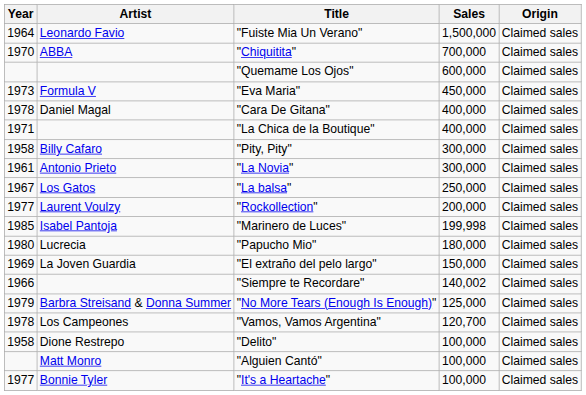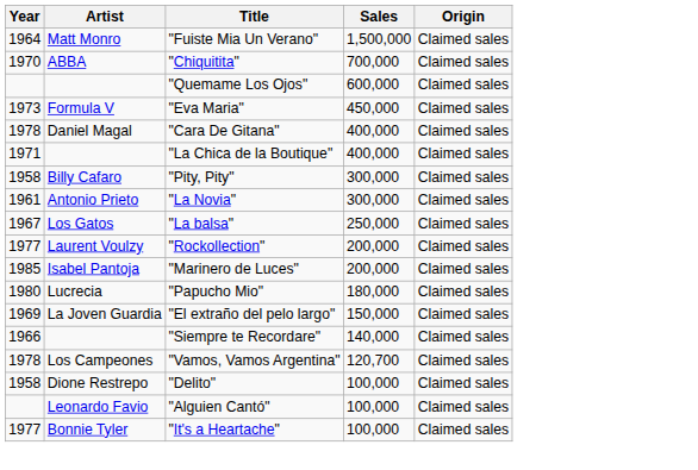 <table class="wikitable">
 <tr>
 <th>Year</th>
 <th>Artist</th>
 <th>Title</th>
 <th>Sales</th>
 <th>Origin</th>
 </tr>
 <tr>
 <td>1964</td>
-<td><a href='#'>Leonardo Favio</a></td>
+<td><a href='#'>Matt Monro</a></td>
 <td>"Fuiste Mia Un Verano"</td>
 <td>1,500,000</td>
 <td>Claimed sales</td>
 </tr>
 <tr>
 <td>1970</td>
 <td><a href='#'>ABBA</a></td>
 <td>"<a href='#'>Chiquitita</a>"</td>
 <td>700,000</td>
 <td>Claimed sales</td>
 </tr>
 <tr>
 <td></td>
 <td></td>
 <td>"Quemame Los Ojos"</td>
 <td>600,000</td>
 <td>Claimed sales</td>
 </tr>
 <tr>
 <td>1973</td>
 <td><a href='#'>Formula V</a></td>
 <td>"Eva Maria"</td>
 <td>450,000</td>
 <td>Claimed sales</td>
 </tr>
 <tr>
 <td>1978</td>
 <td>Daniel Magal</td>
 <td>"Cara De Gitana"</td>
 <td>400,000</td>
 <td>Claimed sales</td>
 </tr>
 <tr>
 <td>1971</td>
 <td></td>
 <td>"La Chica de la Boutique"</td>
 <td>400,000</td>
 <td>Claimed sales</td>
 </tr>
 <tr>
 <td>1958</td>
 <td><a href='#'>Billy Cafaro</a></td>
 <td>"Pity, Pity"</td>
 <td>300,000</td>
 <td>Claimed sales</td>
 </tr>
 <tr>
 <td>1961</td>
 <td><a href='#'>Antonio Prieto</a></td>
 <td>"<a href='#'>La Novia</a>"</td>
 <td>300,000</td>
 <td>Claimed sales</td>
 </tr>
 <tr>
 <td>1967</td>
 <td><a href='#'>Los Gatos</a></td>
 <td>"<a href='#'>La balsa</a>"</td>
 <td>250,000</td>
 <td>Claimed sales</td>
 </tr>
 <tr>
 <td>1977</td>
 <td><a href='#'>Laurent Voulzy</a></td>
 <td>"<a href='#'>Rockollection</a>"</td>
 <td>200,000</td>
 <td>Claimed sales</td>
 </tr>
 <tr>
 <td>1985</td>
 <td><a href='#'>Isabel Pantoja</a></td>
 <td>"Marinero de Luces"</td>
-<td>199,998</td>
+<td>200,000</td>
 <td>Claimed sales</td>
 </tr>
 <tr>
 <td>1980</td>
 <td>Lucrecia</td>
 <td>"Papucho Mio"</td>
 <td>180,000</td>
 <td>Claimed sales</td>
 </tr>
 <tr>
 <td>1969</td>
 <td>La Joven Guardia</td>
 <td>"El extraño del pelo largo"</td>
 <td>150,000</td>
 <td>Claimed sales</td>
 </tr>
 <tr>
 <td>1966</td>
 <td></td>
 <td>"Siempre te Recordare"</td>
-<td>140,002</td>
-<td>Claimed sales</td>
-</tr>
-<tr>
-<td>1979</td>
-<td><a href='#'>Barbra Streisand</a> & <a href='#'>Donna Summer</a></td>
-<td>"<a href='#'>No More Tears (Enough Is Enough)</a>"</td>
-<td>125,000</td>
+<td>140,000</td>
 <td>Claimed sales</td>
 </tr>
 <tr>
 <td>1978</td>
 <td>Los Campeones</td>
 <td>"Vamos, Vamos Argentina"</td>
 <td>120,700</td>
 <td>Claimed sales</td>
 </tr>
 <tr>
 <td>1958</td>
 <td>Dione Restrepo</td>
 <td>"Delito"</td>
 <td>100,000</td>
 <td>Claimed sales</td>
 </tr>
 <tr>
 <td></td>
-<td><a href='#'>Matt Monro</a></td>
+<td><a href='#'>Leonardo Favio</a></td>
 <td>"Alguien Cantó" </td>
 <td>100,000</td>
 <td>Claimed sales</td>
 </tr>
 <tr>
 <td>1977</td>
 <td><a href='#'>Bonnie Tyler</a></td>
 <td>"<a href='#'>It's a Heartache</a>"</td>
 <td>100,000</td>
 <td>Claimed sales</td>
 </tr>
 </table>
